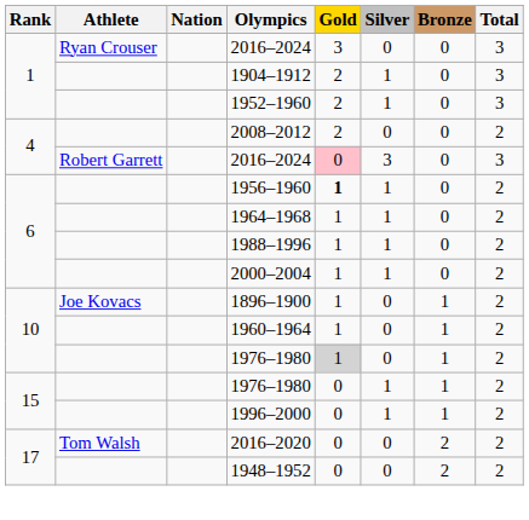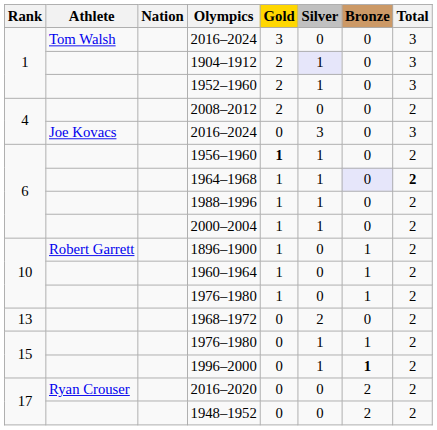 <table class="wikitable sortable" style="text-align:center">
 <tr>
 <th>Rank</th>
 <th>Athlete</th>
 <th>Nation</th>
 <th>Olympics</th>
 <th style="background-color:gold">Gold</th>
 <th style="background-color:silver">Silver</th>
 <th style="background-color:#cc9966">Bronze</th>
 <th>Total</th>
 </tr>
 <tr>
 <td rowspan="3">1</td>
-<td align="left" data-sort-value="Crouser"><a href='#'>Ryan Crouser</a></td>
+<td align=left data-sort-value=Walsh><a href='#'>Tom Walsh</a></td>
 <td align="left"></td>
 <td>2016–2024</td>
 <td>3</td>
 <td>0</td>
 <td>0</td>
 <td>3</td>
 </tr>
 <tr>
 <td align="left"></td>
 <td align="left"></td>
 <td>1904–1912</td>
 <td>2</td>
-<td>1</td>
+<td style="background: lavender;">1</td>
 <td>0</td>
 <td>3</td>
 </tr>
 <tr>
 <td align=left></td>
 <td align=left></td>
 <td>1952–1960</td>
 <td>2</td>
 <td>1</td>
 <td>0</td>
 <td>3</td>
 </tr>
 <tr>
 <td rowspan="2">4</td>
 <td align="left"></td>
 <td align="left"></td>
 <td>2008–2012</td>
 <td>2</td>
 <td>0</td>
 <td>0</td>
 <td>2</td>
 </tr>
 <tr>
-<td data-sort-value="Garrett, Robert" align="left"><a href='#'>Robert Garrett</a></td>
+<td align="left" data-sort-value="Kovacs"><a href='#'>Joe Kovacs</a></td>
 <td align="left"></td>
 <td>2016–2024</td>
-<td style="background: pink;">0</td>
+<td>0</td>
 <td>3</td>
 <td>0</td>
 <td>3</td>
 </tr>
 <tr>
 <td rowspan=4>6</td>
 <td align="left"></td>
 <td align="left"></td>
 <td>1956–1960</td>
 <td><strong>1</strong></td>
 <td>1</td>
 <td>0</td>
 <td>2</td>
 </tr>
 <tr>
 <td align="left"></td>
 <td align="left"></td>
 <td>1964–1968</td>
 <td>1</td>
 <td>1</td>
-<td>0</td>
-<td>2</td>
+<td style="background: lavender;">0</td>
+<td><strong>2</strong></td>
 </tr>
 <tr>
 <td align="left"></td>
 <td align="left"></td>
 <td>1988–1996</td>
 <td>1</td>
 <td>1</td>
 <td>0</td>
 <td>2</td>
 </tr>
 <tr>
 <td align="left"></td>
 <td align="left"></td>
 <td>2000–2004</td>
 <td>1</td>
 <td>1</td>
 <td>0</td>
 <td>2</td>
 </tr>
 <tr>
 <td rowspan=3>10</td>
-<td align="left" data-sort-value="Kovacs"><a href='#'>Joe Kovacs</a></td>
+<td data-sort-value="Garrett, Robert" align="left"><a href='#'>Robert Garrett</a></td>
 <td align="left"></td>
 <td>1896–1900</td>
 <td>1</td>
 <td>0</td>
 <td>1</td>
 <td>2</td>
 </tr>
 <tr>
 <td align="left"></td>
 <td align="left"></td>
 <td>1960–1964</td>
 <td>1</td>
 <td>0</td>
 <td>1</td>
 <td>2</td>
 </tr>
 <tr>
 <td align="left"></td>
 <td align="left"></td>
 <td>1976–1980</td>
-<td style="background: lightgrey;">1</td>
+<td>1</td>
 <td>0</td>
 <td>1</td>
+<td>2</td>
+</tr>
+<tr>
+<td>13</td>
+<td align="left"></td>
+<td align="left"></td>
+<td>1968–1972</td>
+<td>0</td>
+<td>2</td>
+<td>0</td>
 <td>2</td>
 </tr>
 <tr>
 <td rowspan="2">15</td>
 <td align="left"></td>
 <td align="left"></td>
 <td>1976–1980</td>
 <td>0</td>
 <td>1</td>
 <td>1</td>
 <td>2</td>
 </tr>
 <tr>
 <td align="left"></td>
 <td align="left"></td>
 <td>1996–2000</td>
 <td>0</td>
 <td>1</td>
-<td>1</td>
+<td><strong>1</strong></td>
 <td>2</td>
 </tr>
 <tr>
 <td rowspan=2>17</td>
-<td align=left data-sort-value=Walsh><a href='#'>Tom Walsh</a></td>
+<td align="left" data-sort-value="Crouser"><a href='#'>Ryan Crouser</a></td>
 <td align=left></td>
 <td>2016–2020</td>
 <td>0</td>
 <td>0</td>
 <td>2</td>
 <td>2</td>
 </tr>
 <tr>
 <td align="left"></td>
 <td align="left"></td>
 <td>1948–1952</td>
 <td>0</td>
 <td>0</td>
 <td>2</td>
 <td>2</td>
 </tr>
 </table>
